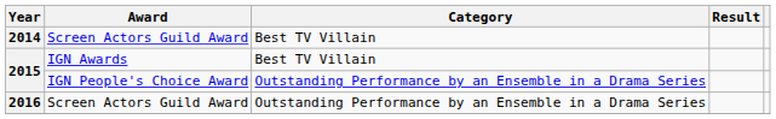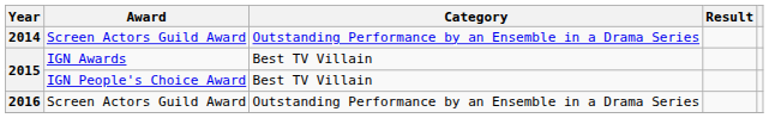 <table class="wikitable sortable">
 <tr>
 <th scope="col">Year</th>
 <th scope="col">Award</th>
 <th scope="col">Category</th>
 <th scope="col">Result</th>
 <th scope="col"></th>
 </tr>
 <tr>
 <th scope="row">2014</th>
 <td><a href='#'>Screen Actors Guild Award</a></td>
-<td>Best TV Villain</td>
+<td><a href='#'>Outstanding Performance by an Ensemble in a Drama Series</a></td>
 <td></td>
 <td></td>
 </tr>
 <tr>
 <th scope="row" rowspan = '2'>2015</th>
 <td><a href='#'>IGN Awards</a></td>
 <td>Best TV Villain</td>
 <td></td>
 <td></td>
 </tr>
 <tr>
 <td><a href='#'>IGN People's Choice Award</a></td>
-<td><a href='#'>Outstanding Performance by an Ensemble in a Drama Series</a></td>
+<td>Best TV Villain</td>
 <td></td>
 <td></td>
 </tr>
 <tr>
 <th scope="row">2016</th>
 <td>Screen Actors Guild Award</td>
 <td>Outstanding Performance by an Ensemble in a Drama Series</td>
 <td></td>
 <td></td>
 </tr>
 <tr>
 </tr>
 </table>
